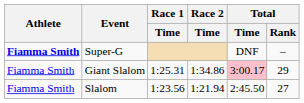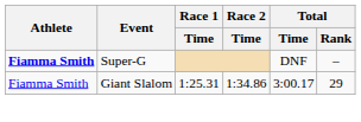 <table class="wikitable" style="font-size:90%">
 <tr>
 <th rowspan="2">Athlete</th>
 <th rowspan="2">Event</th>
 <th>Race 1</th>
 <th>Race 2</th>
 <th colspan="2">Total</th>
 </tr>
 <tr>
 <th>Time</th>
 <th>Time</th>
 <th>Time</th>
 <th>Rank</th>
 </tr>
 <tr>
 <td><strong><a href='#'>Fiamma Smith</a></strong></td>
 <td>Super-G</td>
 <td colspan="2" bgcolor="wheat"></td>
 <td align="center">DNF</td>
 <td align="center">–</td>
 </tr>
 <tr>
 <td><a href='#'>Fiamma Smith</a></td>
 <td>Giant Slalom</td>
 <td align="center">1:25.31</td>
 <td align="center">1:34.86</td>
-<td align="center" style="background: pink;">3:00.17</td>
+<td align="center">3:00.17</td>
 <td align="center">29</td>
 </tr>
-<tr>
-<td><a href='#'>Fiamma Smith</a></td>
-<td>Slalom</td>
-<td align="center">1:23.56</td>
-<td align="center">1:21.94</td>
-<td align="center">2:45.50</td>
-<td align="center">27</td>
-</tr>
 </table>
